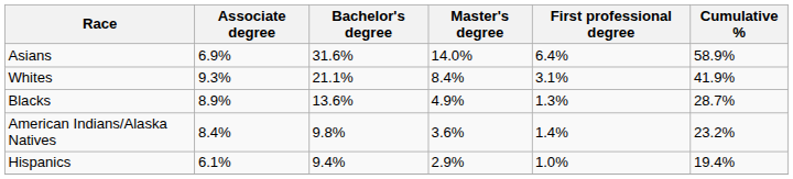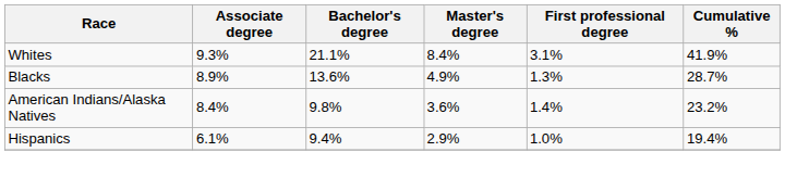 <table class="wikitable">
 <tr>
 <th>Race</th>
 <th>Associate degree</th>
 <th>Bachelor's degree</th>
 <th>Master's degree</th>
 <th>First professional degree</th>
 <th>Cumulative %</th>
-</tr>
-<tr>
-<td>Asians</td>
-<td>6.9%</td>
-<td>31.6%</td>
-<td>14.0%</td>
-<td>6.4%</td>
-<td>58.9%</td>
 </tr>
 <tr>
 <td>Whites</td>
 <td>9.3%</td>
 <td>21.1%</td>
 <td>8.4%</td>
 <td>3.1%</td>
 <td>41.9%</td>
 </tr>
 <tr>
 <td>Blacks</td>
 <td>8.9%</td>
 <td>13.6%</td>
 <td>4.9%</td>
 <td>1.3%</td>
 <td>28.7%</td>
 </tr>
 <tr>
 <td>American Indians/Alaska Natives</td>
 <td>8.4%</td>
 <td>9.8%</td>
 <td>3.6%</td>
 <td>1.4%</td>
 <td>23.2%</td>
 </tr>
 <tr>
 <td>Hispanics</td>
 <td>6.1%</td>
 <td>9.4%</td>
 <td>2.9%</td>
 <td>1.0%</td>
 <td>19.4%</td>
 </tr>
 <tr>
 </tr>
 </table>
